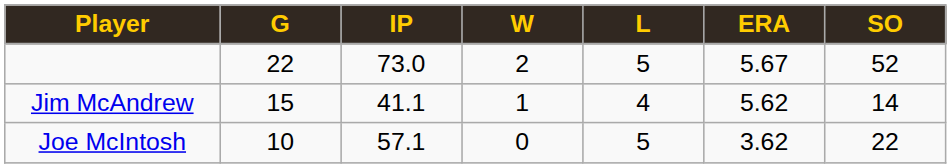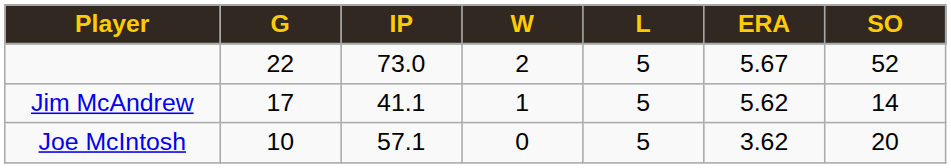 <table class="wikitable sortable">
 <tr>
 <th style="background:#312821; color:#FFCC00" width="16%">Player</th>
 <th style="background:#312821; color:#FFCC00" width="9%">G</th>
 <th style="background:#312821; color:#FFCC00" width="9%">IP</th>
 <th style="background:#312821; color:#FFCC00" width="9%">W</th>
 <th style="background:#312821; color:#FFCC00" width="9%">L</th>
 <th style="background:#312821; color:#FFCC00" width="9%">ERA</th>
 <th style="background:#312821; color:#FFCC00" width="9%">SO</th>
 </tr>
 <tr align="center">
 <td></td>
 <td>22</td>
 <td>73.0</td>
 <td>2</td>
 <td>5</td>
 <td>5.67</td>
 <td>52</td>
 </tr>
 <tr align="center">
 <td><a href='#'>Jim McAndrew</a></td>
-<td>15</td>
+<td>17</td>
 <td>41.1</td>
 <td>1</td>
-<td>4</td>
+<td>5</td>
 <td>5.62</td>
 <td>14</td>
 </tr>
 <tr align=center>
 <td><a href='#'>Joe McIntosh</a></td>
 <td>10</td>
 <td>57.1</td>
 <td>0</td>
 <td>5</td>
 <td>3.62</td>
-<td>22</td>
+<td>20</td>
 </tr>
 </table>
